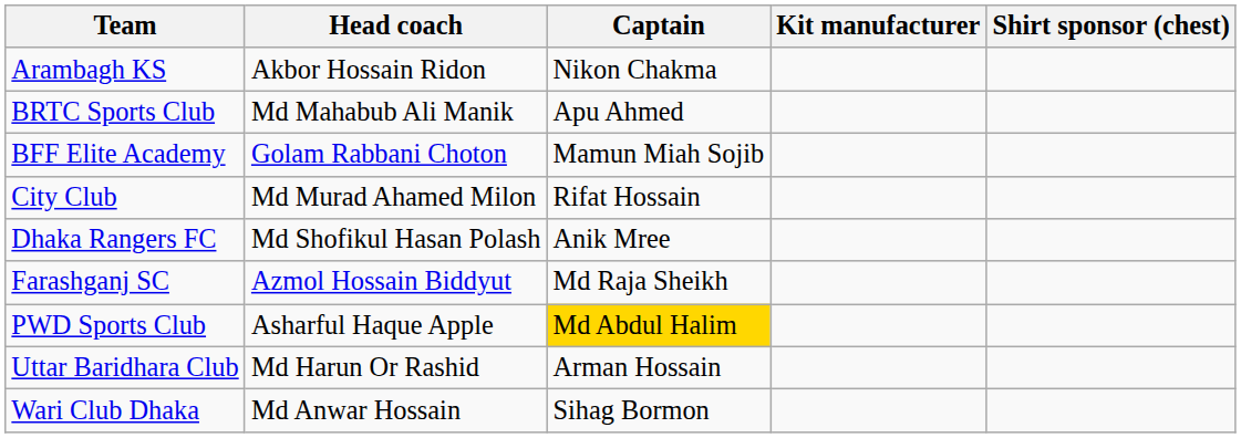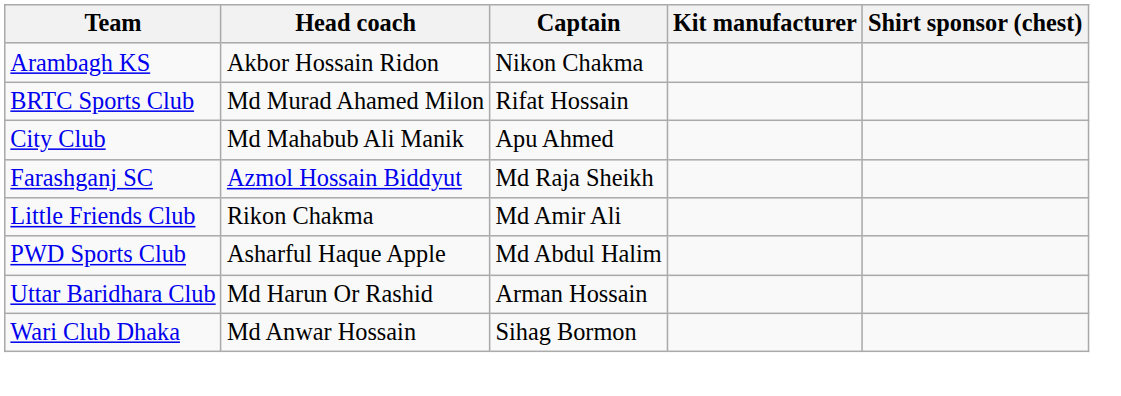 <table class="wikitable sortable">
 <tr>
 <th>Team</th>
 <th>Head coach</th>
 <th>Captain</th>
 <th>Kit manufacturer</th>
 <th>Shirt sponsor (chest)</th>
 </tr>
 <tr>
 <td><a href='#'>Arambagh KS</a></td>
 <td> Akbor Hossain Ridon</td>
 <td> Nikon Chakma</td>
 <td></td>
 <td></td>
 </tr>
 <tr>
 <td><a href='#'>BRTC Sports Club</a></td>
-<td> Md Mahabub Ali Manik</td>
-<td> Apu Ahmed</td>
-<td></td>
-<td></td>
-</tr>
-<tr>
-<td><a href='#'>BFF Elite Academy</a></td>
-<td> <a href='#'>Golam Rabbani Choton</a></td>
-<td> Mamun Miah Sojib</td>
-<td></td>
-<td></td>
-</tr>
-<tr>
-<td><a href='#'>City Club</a></td>
 <td> Md Murad Ahamed Milon</td>
 <td> Rifat Hossain</td>
 <td></td>
 <td></td>
 </tr>
 <tr>
-<td><a href='#'>Dhaka Rangers FC</a></td>
-<td> Md Shofikul Hasan Polash</td>
-<td> Anik Mree</td>
+<td><a href='#'>City Club</a></td>
+<td> Md Mahabub Ali Manik</td>
+<td> Apu Ahmed</td>
 <td></td>
 <td></td>
 </tr>
 <tr>
 <td><a href='#'>Farashganj SC</a></td>
 <td> <a href='#'>Azmol Hossain Biddyut</a></td>
 <td> Md Raja Sheikh</td>
 <td></td>
 <td></td>
 </tr>
 <tr>
+<td><a href='#'>Little Friends Club</a></td>
+<td> Rikon Chakma</td>
+<td> Md Amir Ali</td>
+<td></td>
+<td></td>
+</tr>
+<tr>
 <td><a href='#'>PWD Sports Club</a></td>
 <td> Asharful Haque Apple</td>
-<td style="background: gold;"> Md Abdul Halim</td>
+<td> Md Abdul Halim</td>
 <td></td>
 <td></td>
 </tr>
 <tr>
 <td><a href='#'>Uttar Baridhara Club</a></td>
 <td> Md Harun Or Rashid</td>
 <td> Arman Hossain</td>
 <td></td>
 <td></td>
 </tr>
 <tr>
 <td><a href='#'>Wari Club Dhaka</a></td>
 <td> Md Anwar Hossain</td>
 <td> Sihag Bormon</td>
 <td></td>
 <td></td>
 </tr>
 </table>
